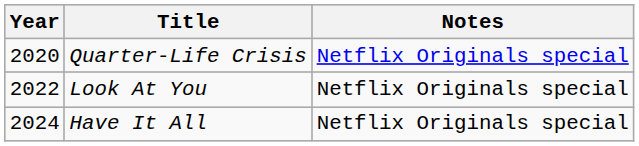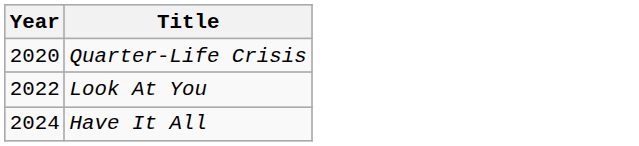 <table class="wikitable">
 <tr>
 <th>Year</th>
 <th>Title</th>
-<th>Notes</th>
 </tr>
 <tr>
 <td>2020</td>
 <td><em>Quarter-Life Crisis</em></td>
-<td><a href='#'>Netflix Originals special</a></td>
 </tr>
 <tr>
 <td>2022</td>
 <td><em>Look At You</em></td>
-<td>Netflix Originals special</td>
 </tr>
 <tr>
 <td>2024</td>
 <td><em>Have It All</em></td>
-<td>Netflix Originals special</td>
 </tr>
 </table>
